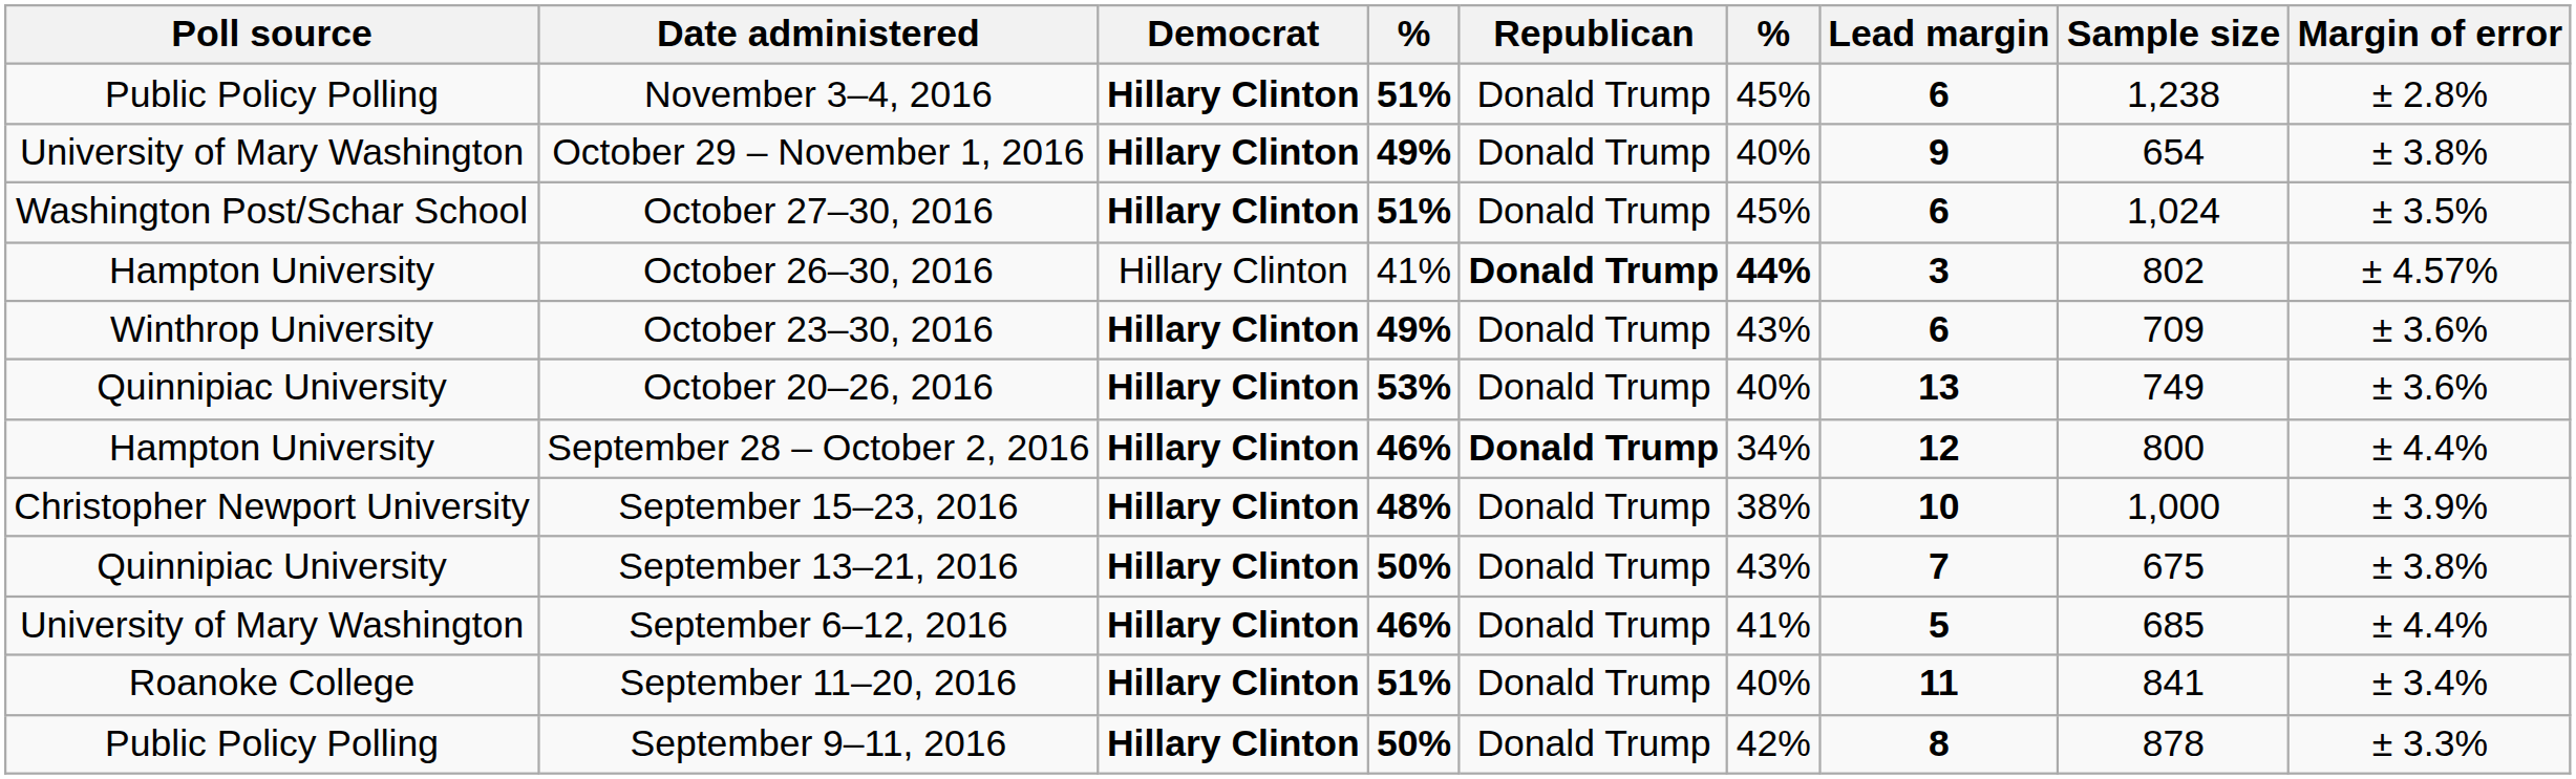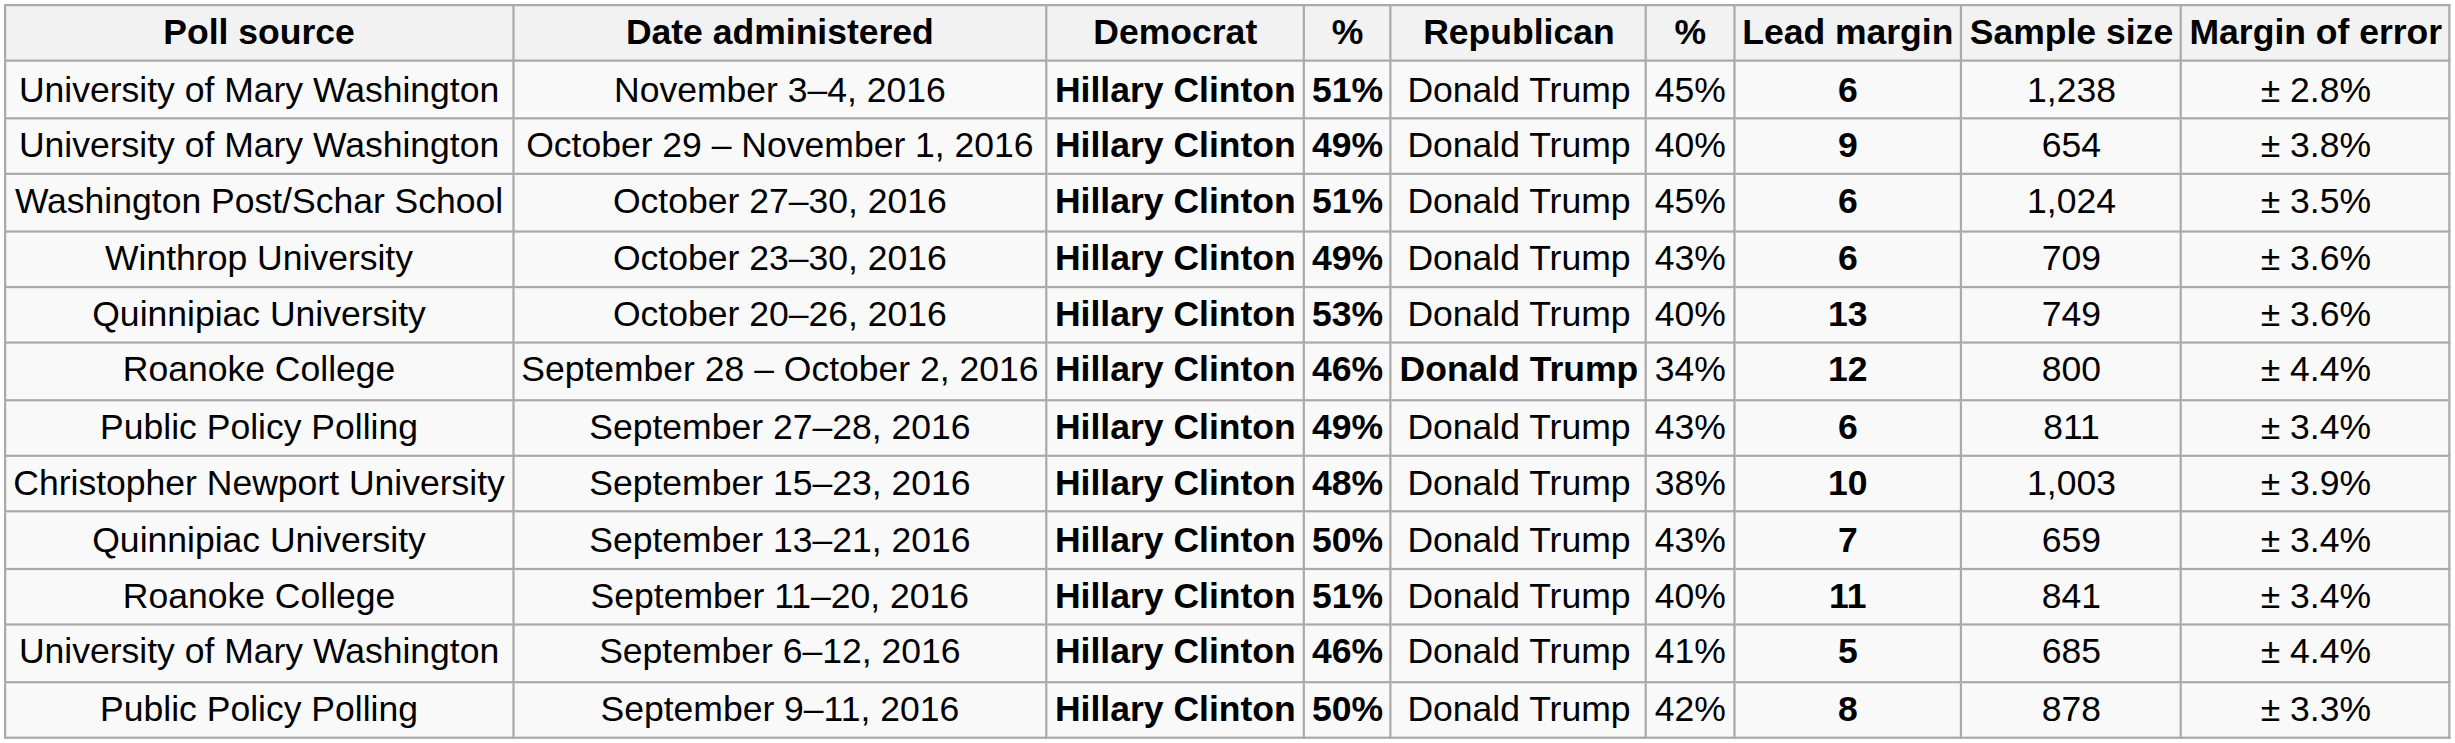 <table class="wikitable" style="text-align:center;">
 <tr>
 <th>Poll source</th>
 <th>Date administered</th>
 <th>Democrat</th>
 <th>%</th>
 <th>Republican</th>
 <th>%</th>
 <th>Lead margin</th>
 <th>Sample size</th>
 <th>Margin of error</th>
 </tr>
 <tr>
-<td>Public Policy Polling</td>
+<td>University of Mary Washington</td>
 <td>November 3–4, 2016</td>
 <td><strong>Hillary Clinton</strong></td>
 <td><strong>51%</strong></td>
 <td>Donald Trump</td>
 <td>45%</td>
 <td><strong>6</strong></td>
 <td>1,238</td>
 <td>± 2.8%</td>
 </tr>
 <tr>
 <td>University of Mary Washington</td>
 <td>October 29 – November 1, 2016</td>
 <td><strong>Hillary Clinton</strong></td>
 <td><strong>49%</strong></td>
 <td>Donald Trump</td>
 <td>40%</td>
 <td><strong>9</strong></td>
 <td>654</td>
 <td>± 3.8%</td>
 </tr>
 <tr>
 <td>Washington Post/Schar School</td>
 <td>October 27–30, 2016</td>
 <td><strong>Hillary Clinton</strong></td>
 <td><strong>51%</strong></td>
 <td>Donald Trump</td>
 <td>45%</td>
 <td><strong>6</strong></td>
 <td>1,024</td>
 <td>± 3.5%</td>
 </tr>
 <tr>
-<td>Hampton University</td>
-<td>October 26–30, 2016</td>
-<td>Hillary Clinton</td>
-<td>41%</td>
-<td><strong>Donald Trump</strong></td>
-<td><strong>44%</strong></td>
-<td><strong>3</strong></td>
-<td>802</td>
-<td>± 4.57%</td>
-</tr>
-<tr>
 <td>Winthrop University</td>
 <td>October 23–30, 2016</td>
 <td><strong>Hillary Clinton</strong></td>
 <td><strong>49%</strong></td>
 <td>Donald Trump</td>
 <td>43%</td>
 <td><strong>6</strong></td>
 <td>709</td>
 <td>± 3.6%</td>
 </tr>
 <tr>
 <td>Quinnipiac University</td>
 <td>October 20–26, 2016</td>
 <td><strong>Hillary Clinton</strong></td>
 <td><strong>53%</strong></td>
 <td>Donald Trump</td>
 <td>40%</td>
 <td><strong>13</strong></td>
 <td>749</td>
 <td>± 3.6%</td>
 </tr>
 <tr>
-<td>Hampton University</td>
+<td>Roanoke College</td>
 <td>September 28 – October 2, 2016</td>
 <td><strong>Hillary Clinton</strong></td>
 <td><strong>46%</strong></td>
 <td><strong>Donald Trump</strong></td>
 <td>34%</td>
 <td><strong>12</strong></td>
 <td>800</td>
 <td>± 4.4%</td>
 </tr>
 <tr>
+<td>Public Policy Polling</td>
+<td>September 27–28, 2016</td>
+<td><strong>Hillary Clinton</strong></td>
+<td><strong>49%</strong></td>
+<td>Donald Trump</td>
+<td>43%</td>
+<td><strong>6</strong></td>
+<td>811</td>
+<td>± 3.4%</td>
+</tr>
+<tr>
 <td>Christopher Newport University</td>
 <td>September 15–23, 2016</td>
 <td><strong>Hillary Clinton</strong></td>
 <td><strong>48%</strong></td>
 <td>Donald Trump</td>
 <td>38%</td>
 <td><strong>10</strong></td>
-<td>1,000</td>
+<td>1,003</td>
 <td>± 3.9%</td>
 </tr>
 <tr>
 <td>Quinnipiac University</td>
 <td>September 13–21, 2016</td>
 <td><strong>Hillary Clinton</strong></td>
 <td><strong>50%</strong></td>
 <td>Donald Trump</td>
 <td>43%</td>
 <td><strong>7</strong></td>
-<td>675</td>
-<td>± 3.8%</td>
+<td>659</td>
+<td>± 3.4%</td>
+</tr>
+<tr>
+<td>Roanoke College</td>
+<td>September 11–20, 2016</td>
+<td><strong>Hillary Clinton</strong></td>
+<td><strong>51%</strong></td>
+<td>Donald Trump</td>
+<td>40%</td>
+<td><strong>11</strong></td>
+<td>841</td>
+<td>± 3.4%</td>
 </tr>
 <tr>
 <td>University of Mary Washington</td>
 <td>September 6–12, 2016</td>
 <td><strong>Hillary Clinton</strong></td>
 <td><strong>46%</strong></td>
 <td>Donald Trump</td>
 <td>41%</td>
 <td><strong>5</strong></td>
 <td>685</td>
 <td>± 4.4%</td>
 </tr>
 <tr>
-<td>Roanoke College</td>
-<td>September 11–20, 2016</td>
-<td><strong>Hillary Clinton</strong></td>
-<td><strong>51%</strong></td>
-<td>Donald Trump</td>
-<td>40%</td>
-<td><strong>11</strong></td>
-<td>841</td>
-<td>± 3.4%</td>
-</tr>
-<tr>
 <td>Public Policy Polling</td>
 <td>September 9–11, 2016</td>
 <td><strong>Hillary Clinton</strong></td>
 <td><strong>50%</strong></td>
 <td>Donald Trump</td>
 <td>42%</td>
 <td><strong>8</strong></td>
 <td>878</td>
 <td>± 3.3%</td>
 </tr>
 </table>
